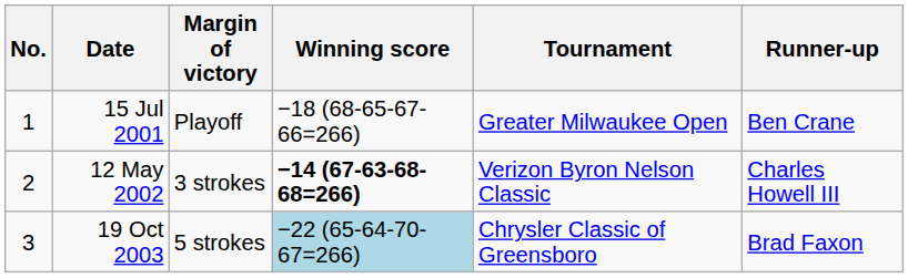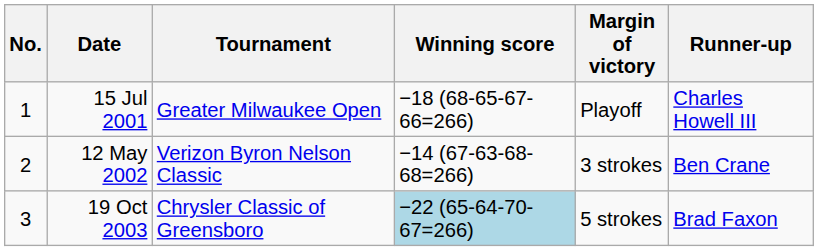 <table class="wikitable" style="font-size:95%;">
 <tr>
 <th>No.</th>
 <th>Date</th>
+<th>Tournament</th>
+<th>Winning score</th>
 <th>Margin of<br>victory</th>
-<th>Winning score</th>
-<th>Tournament</th>
 <th>Runner-up</th>
 </tr>
 <tr>
 <td align=center>1</td>
 <td align=right>15 Jul <a href='#'>2001</a></td>
+<td><a href='#'>Greater Milwaukee Open</a></td>
+<td>−18 (68-65-67-66=266)</td>
 <td>Playoff</td>
-<td>−18 (68-65-67-66=266)</td>
-<td><a href='#'>Greater Milwaukee Open</a></td>
-<td> <a href='#'>Ben Crane</a></td>
+<td> <a href='#'>Charles Howell III</a></td>
 </tr>
 <tr>
 <td align=center>2</td>
 <td align=right>12 May <a href='#'>2002</a></td>
+<td><a href='#'>Verizon Byron Nelson Classic</a></td>
+<td>−14 (67-63-68-68=266)</td>
 <td>3 strokes</td>
-<td><strong>−14 (67-63-68-68=266)</strong></td>
-<td><a href='#'>Verizon Byron Nelson Classic</a></td>
-<td> <a href='#'>Charles Howell III</a></td>
+<td> <a href='#'>Ben Crane</a></td>
 </tr>
 <tr>
 <td align=center>3</td>
 <td align=right>19 Oct <a href='#'>2003</a></td>
+<td><a href='#'>Chrysler Classic of Greensboro</a></td>
+<td style="background: lightblue;">−22 (65-64-70-67=266)</td>
 <td>5 strokes</td>
-<td style="background: lightblue;">−22 (65-64-70-67=266)</td>
-<td><a href='#'>Chrysler Classic of Greensboro</a></td>
 <td> <a href='#'>Brad Faxon</a></td>
 </tr>
 </table>
